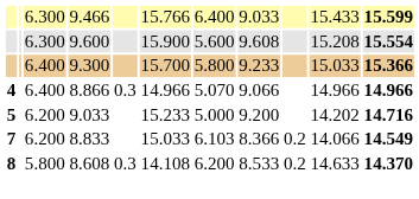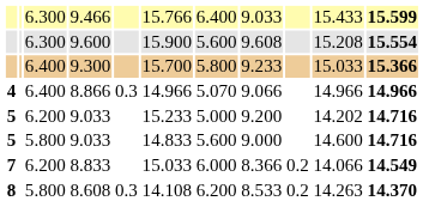 <table>
 <tr style="background:#fffcaf;">
 <th scope=row style="text-align:center"></th>
 <td style="text-align:left;"></td>
 <td>6.300</td>
 <td>9.466</td>
 <td></td>
 <td>15.766</td>
 <td>6.400</td>
 <td>9.033</td>
 <td></td>
 <td>15.433</td>
 <td><strong>15.599</strong></td>
 </tr>
 <tr style="background:#e5e5e5;">
 <th scope=row style="text-align:center"></th>
 <td style="text-align:left;"></td>
 <td>6.300</td>
 <td>9.600</td>
 <td></td>
 <td>15.900</td>
 <td>5.600</td>
 <td>9.608</td>
 <td></td>
 <td>15.208</td>
 <td><strong>15.554</strong></td>
 </tr>
 <tr style="background:#ec9;">
 <th scope=row style="text-align:center"></th>
 <td style="text-align:left;"></td>
 <td>6.400</td>
 <td>9.300</td>
 <td></td>
 <td>15.700</td>
 <td>5.800</td>
 <td>9.233</td>
 <td></td>
 <td>15.033</td>
 <td><strong>15.366</strong></td>
 </tr>
 <tr>
 <th scope=row style="text-align:center">4</th>
 <td style="text-align:left;"></td>
 <td>6.400</td>
 <td>8.866</td>
 <td>0.3</td>
 <td>14.966</td>
 <td>5.070</td>
 <td>9.066</td>
 <td></td>
 <td>14.966</td>
 <td><strong>14.966</strong></td>
 </tr>
 <tr>
 <th scope=row style="text-align:center">5</th>
 <td style="text-align:left;"></td>
 <td>6.200</td>
 <td>9.033</td>
 <td></td>
 <td>15.233</td>
 <td>5.000</td>
 <td>9.200</td>
 <td></td>
 <td>14.202</td>
 <td><strong>14.716</strong></td>
 </tr>
 <tr>
+<th scope=row style="text-align:center">5</th>
+<td style="text-align:left;"></td>
+<td>5.800</td>
+<td>9.033</td>
+<td></td>
+<td>14.833</td>
+<td>5.600</td>
+<td>9.000</td>
+<td></td>
+<td>14.600</td>
+<td><strong>14.716</strong></td>
+</tr>
+<tr>
 <th scope=row style="text-align:center">7</th>
 <td style="text-align:left;"></td>
 <td>6.200</td>
 <td>8.833</td>
 <td></td>
 <td>15.033</td>
-<td>6.103</td>
+<td>6.000</td>
 <td>8.366</td>
 <td>0.2</td>
 <td>14.066</td>
 <td><strong>14.549</strong></td>
 </tr>
 <tr>
 <th scope=row style="text-align:center">8</th>
 <td style="text-align:left;"></td>
 <td>5.800</td>
 <td>8.608</td>
 <td>0.3</td>
 <td>14.108</td>
 <td>6.200</td>
 <td>8.533</td>
 <td>0.2</td>
-<td>14.633</td>
+<td>14.263</td>
 <td><strong>14.370</strong></td>
 </tr>
 </table>
